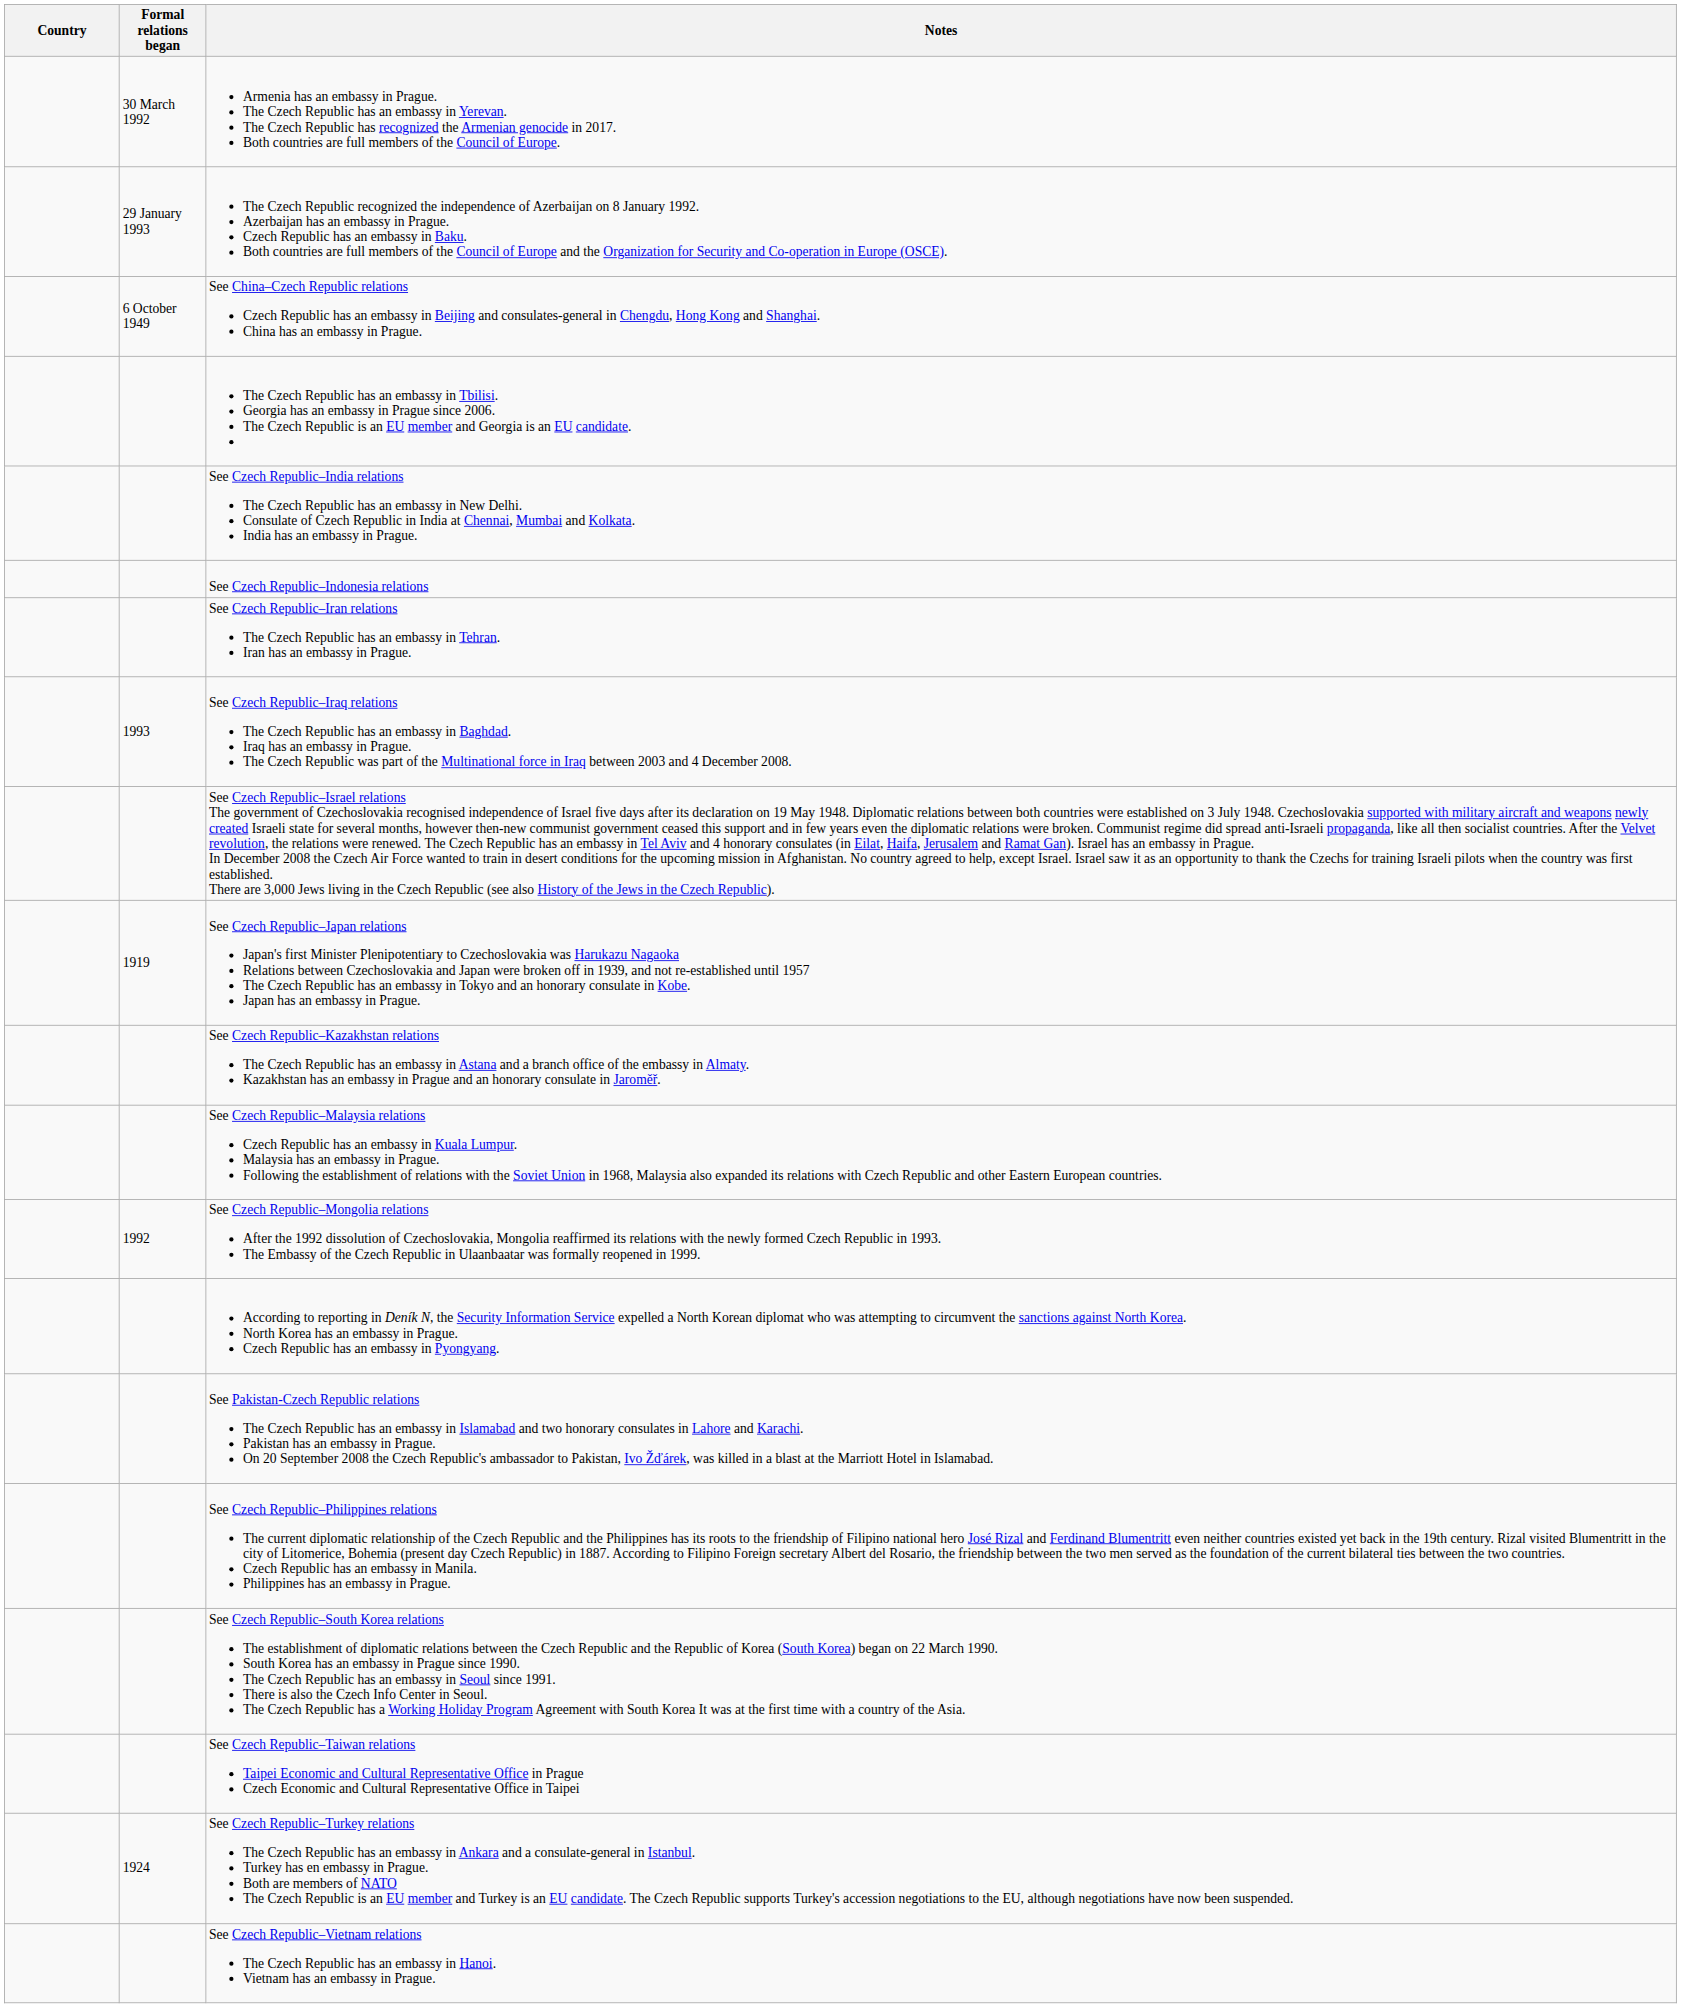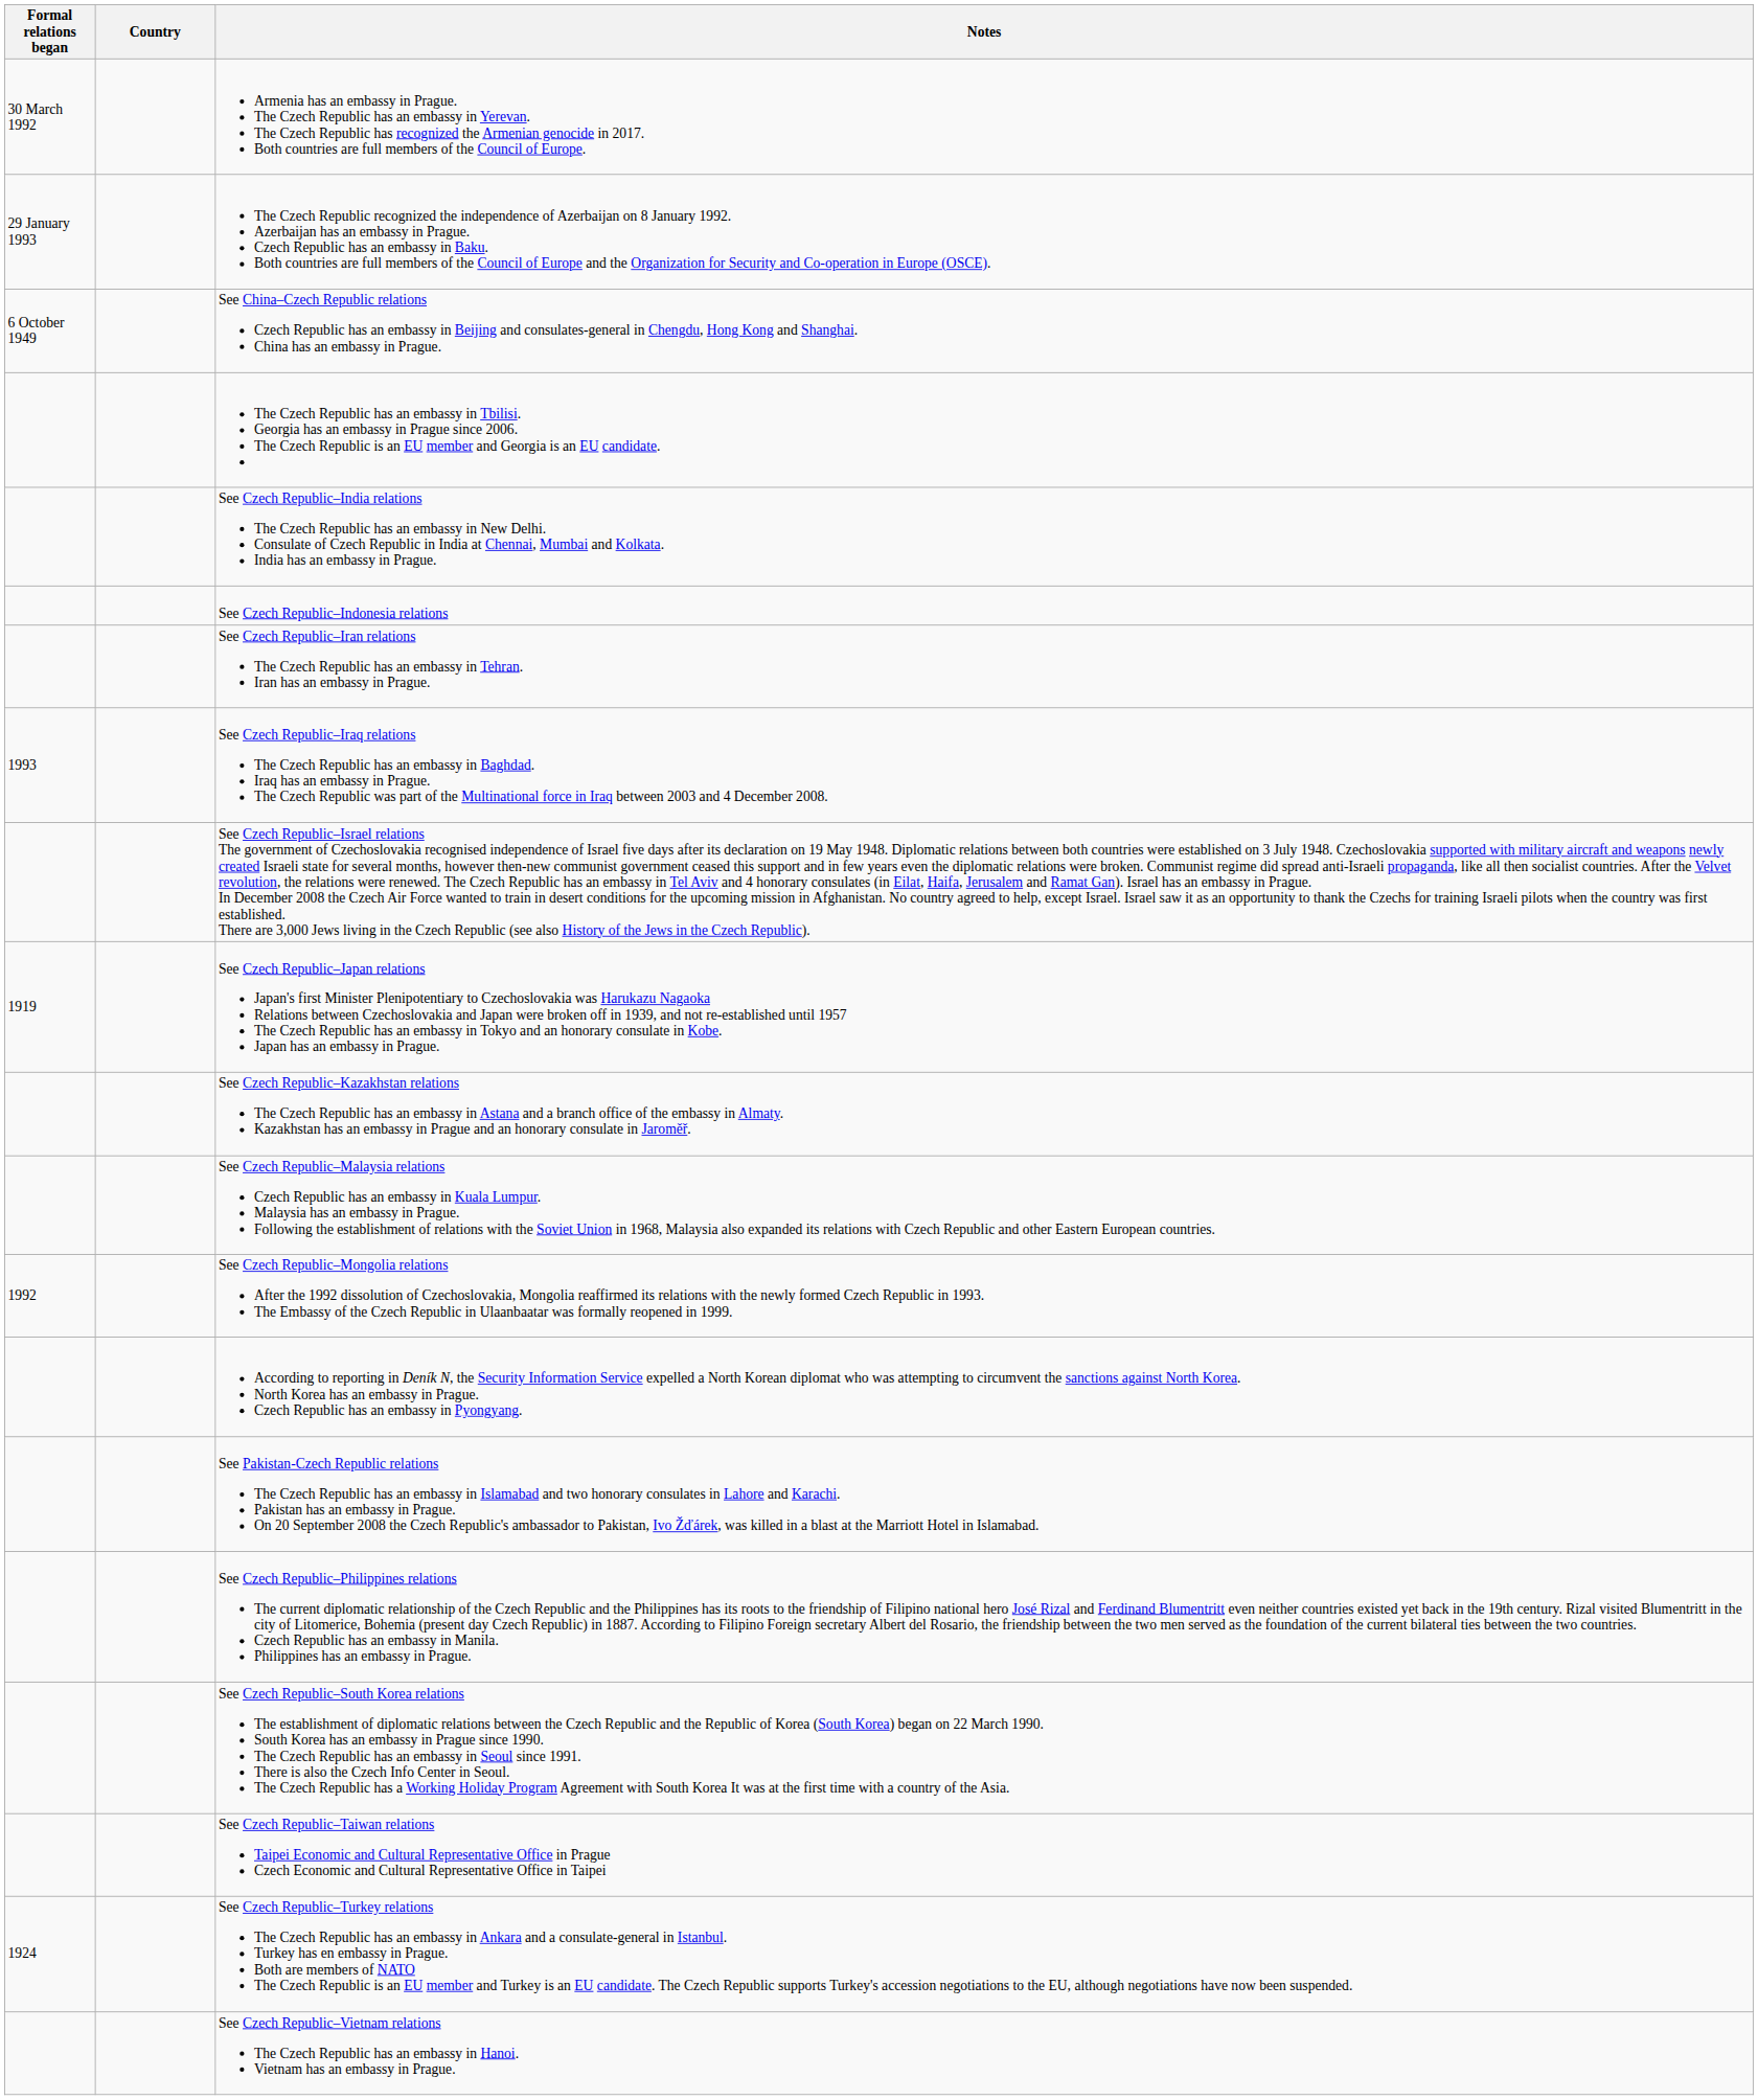 <table class="wikitable sortable">
 <tr>
+<th>Formal relations began</th>
 <th style="width: 8em">Country</th>
-<th>Formal relations began</th>
 <th>Notes</th>
 </tr>
 <tr>
+<td>30 March 1992</td>
 <td></td>
-<td>30 March 1992</td>
 <td><br><ul><li>Armenia has an embassy in Prague.</li><li>The Czech Republic has an embassy in <a href='#'>Yerevan</a>.</li><li>The Czech Republic has <a href='#'>recognized</a> the <a href='#'>Armenian genocide</a> in 2017.</li><li>Both countries are full members of the <a href='#'>Council of Europe</a>.</li></ul></td>
 </tr>
 <tr>
+<td>29 January 1993</td>
 <td></td>
-<td>29 January 1993</td>
 <td><br><ul><li>The Czech Republic recognized the independence of Azerbaijan on 8 January 1992.</li><li>Azerbaijan has an embassy in Prague.</li><li>Czech Republic has an embassy in <a href='#'>Baku</a>.</li><li>Both countries are full members of the <a href='#'>Council of Europe</a> and the <a href='#'>Organization for Security and Co-operation in Europe (OSCE)</a>.</li></ul></td>
 </tr>
 <tr>
+<td>6 October 1949</td>
 <td></td>
-<td>6 October 1949</td>
 <td>See <a href='#'>China–Czech Republic relations</a><br><ul><li>Czech Republic has an embassy in <a href='#'>Beijing</a> and consulates-general in <a href='#'>Chengdu</a>, <a href='#'>Hong Kong</a> and <a href='#'>Shanghai</a>.</li><li>China has an embassy in Prague.</li></ul></td>
 </tr>
 <tr>
 <td></td>
 <td></td>
 <td><br><ul><li>The Czech Republic has an embassy in <a href='#'>Tbilisi</a>.</li><li>Georgia has an embassy in Prague since 2006.</li><li>The Czech Republic is an <a href='#'>EU</a> <a href='#'>member</a> and Georgia is an <a href='#'>EU</a> <a href='#'>candidate</a>.</li><li></li></ul></td>
 </tr>
 <tr>
 <td></td>
 <td></td>
 <td>See <a href='#'>Czech Republic–India relations</a><br><ul><li>The Czech Republic has an embassy in New Delhi.</li><li>Consulate of Czech Republic in India at <a href='#'>Chennai</a>, <a href='#'>Mumbai</a> and <a href='#'>Kolkata</a>.</li><li>India has an embassy in Prague.</li></ul></td>
 </tr>
 <tr>
 <td></td>
 <td></td>
 <td><br>See <a href='#'>Czech Republic–Indonesia relations</a></td>
 </tr>
 <tr>
 <td></td>
 <td></td>
 <td>See <a href='#'>Czech Republic–Iran relations</a><br><ul><li>The Czech Republic has an embassy in <a href='#'>Tehran</a>.</li><li>Iran has an embassy in Prague.</li></ul></td>
 </tr>
 <tr>
+<td>1993</td>
 <td></td>
-<td>1993</td>
 <td><br>See <a href='#'>Czech Republic–Iraq relations</a><ul><li>The Czech Republic has an embassy in <a href='#'>Baghdad</a>.</li><li>Iraq has an embassy in Prague.</li><li>The Czech Republic was part of the <a href='#'>Multinational force in Iraq</a> between 2003 and 4 December 2008.</li></ul></td>
 </tr>
 <tr>
 <td></td>
 <td></td>
 <td>See <a href='#'>Czech Republic–Israel relations</a><br>The government of Czechoslovakia recognised independence of Israel five days after its declaration on 19 May 1948. Diplomatic relations between both countries were established on 3 July 1948. Czechoslovakia <a href='#'>supported with military aircraft and weapons</a> <a href='#'>newly created</a> Israeli state for several months, however then-new communist government ceased this support and in few years even the diplomatic relations were broken. Communist regime did spread anti-Israeli <a href='#'>propaganda</a>, like all then socialist countries. After the <a href='#'>Velvet revolution</a>, the relations were renewed. The Czech Republic has an embassy in <a href='#'>Tel Aviv</a> and 4 honorary consulates (in <a href='#'>Eilat</a>, <a href='#'>Haifa</a>, <a href='#'>Jerusalem</a> and <a href='#'>Ramat Gan</a>). Israel has an embassy in Prague.<br>In December 2008 the Czech Air Force wanted to train in desert conditions for the upcoming mission in Afghanistan. No country agreed to help, except Israel. Israel saw it as an opportunity to thank the Czechs for training Israeli pilots when the country was first established.<br>There are 3,000 Jews living in the Czech Republic (see also <a href='#'>History of the Jews in the Czech Republic</a>).</td>
 </tr>
 <tr>
+<td>1919</td>
 <td></td>
-<td>1919</td>
 <td><br>See <a href='#'>Czech Republic–Japan relations</a><ul><li>Japan's first Minister Plenipotentiary to Czechoslovakia was <a href='#'>Harukazu Nagaoka</a></li><li>Relations between Czechoslovakia and Japan were broken off in 1939, and not re-established until 1957</li><li>The Czech Republic has an embassy in Tokyo and an honorary consulate in <a href='#'>Kobe</a>.</li><li>Japan has an embassy in Prague.</li></ul></td>
 </tr>
 <tr>
 <td></td>
 <td></td>
 <td>See <a href='#'>Czech Republic–Kazakhstan relations</a><br><ul><li>The Czech Republic has an embassy in <a href='#'>Astana</a> and a branch office of the embassy in <a href='#'>Almaty</a>.</li><li>Kazakhstan has an embassy in Prague and an honorary consulate in <a href='#'>Jaroměř</a>.</li></ul></td>
 </tr>
 <tr>
 <td></td>
 <td></td>
 <td>See <a href='#'>Czech Republic–Malaysia relations</a><br><ul><li>Czech Republic has an embassy in <a href='#'>Kuala Lumpur</a>.</li><li>Malaysia has an embassy in Prague.</li><li>Following the establishment of relations with the <a href='#'>Soviet Union</a> in 1968, Malaysia also expanded its relations with Czech Republic and other Eastern European countries.</li></ul></td>
 </tr>
 <tr>
+<td> 1992</td>
 <td></td>
-<td> 1992</td>
 <td>See <a href='#'>Czech Republic–Mongolia relations</a><br><ul><li>After the 1992 dissolution of Czechoslovakia, Mongolia reaffirmed its relations with the newly formed Czech Republic in 1993.</li><li>The Embassy of the Czech Republic in Ulaanbaatar was formally reopened in 1999.</li></ul></td>
 </tr>
 <tr>
 <td></td>
 <td></td>
 <td><br><ul><li>According to reporting in <em>Deník N</em>, the <a href='#'>Security Information Service</a> expelled a North Korean diplomat who was attempting to circumvent the <a href='#'>sanctions against North Korea</a>.</li><li>North Korea has an embassy in Prague.</li><li>Czech Republic has an embassy in <a href='#'>Pyongyang</a>.</li></ul></td>
 </tr>
 <tr>
 <td></td>
 <td></td>
 <td><br>See <a href='#'>Pakistan-Czech Republic relations</a><ul><li>The Czech Republic has an embassy in <a href='#'>Islamabad</a> and two honorary consulates in <a href='#'>Lahore</a> and <a href='#'>Karachi</a>.</li><li>Pakistan has an embassy in Prague.</li><li>On 20 September 2008 the Czech Republic's ambassador to Pakistan, <a href='#'>Ivo Žďárek</a>, was killed in a blast at the Marriott Hotel in Islamabad.</li></ul></td>
 </tr>
 <tr>
 <td></td>
 <td></td>
 <td><br>See <a href='#'>Czech Republic–Philippines relations</a><ul><li>The current diplomatic relationship of the Czech Republic and the Philippines has its roots to the friendship of Filipino national hero <a href='#'>José Rizal</a> and <a href='#'>Ferdinand Blumentritt</a> even neither countries existed yet back in the 19th century. Rizal visited Blumentritt in the city of Litomerice, Bohemia (present day Czech Republic) in 1887. According to Filipino Foreign secretary Albert del Rosario, the friendship between the two men served as the foundation of the current bilateral ties between the two countries.</li><li>Czech Republic has an embassy in Manila.</li><li>Philippines has an embassy in Prague.</li></ul></td>
 </tr>
 <tr>
 <td></td>
 <td></td>
 <td>See <a href='#'>Czech Republic–South Korea relations</a><br><ul><li>The establishment of diplomatic relations between the Czech Republic and the Republic of Korea (<a href='#'>South Korea</a>) began on 22 March 1990.</li><li>South Korea has an embassy in Prague since 1990.</li><li>The Czech Republic has an embassy in <a href='#'>Seoul</a> since 1991.</li><li>There is also the Czech Info Center in Seoul.</li><li>The Czech Republic has a <a href='#'>Working Holiday Program</a> Agreement with South Korea It was at the first time with a country of the Asia.</li></ul></td>
 </tr>
 <tr>
 <td></td>
 <td></td>
 <td>See <a href='#'>Czech Republic–Taiwan relations</a><br><ul><li><a href='#'>Taipei Economic and Cultural Representative Office</a> in Prague</li><li>Czech Economic and Cultural Representative Office in Taipei</li></ul></td>
 </tr>
 <tr>
+<td>1924</td>
 <td></td>
-<td>1924</td>
 <td>See <a href='#'>Czech Republic–Turkey relations</a><br><ul><li>The Czech Republic has an embassy in <a href='#'>Ankara</a> and a consulate-general in <a href='#'>Istanbul</a>.</li><li>Turkey has en embassy in Prague.</li><li>Both are members of <a href='#'>NATO</a></li><li>The Czech Republic is an <a href='#'>EU</a> <a href='#'>member</a> and Turkey is an <a href='#'>EU</a> <a href='#'>candidate</a>. The Czech Republic supports Turkey's accession negotiations to the EU, although negotiations have now been suspended.</li></ul></td>
 </tr>
 <tr>
 <td></td>
 <td></td>
 <td>See <a href='#'>Czech Republic–Vietnam relations</a><br><ul><li>The Czech Republic has an embassy in <a href='#'>Hanoi</a>.</li><li>Vietnam has an embassy in Prague.</li></ul></td>
 </tr>
 </table>
